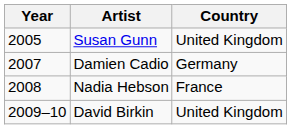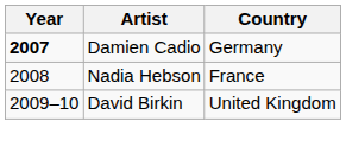 <table class="wikitable">
 <tr>
 <th>Year</th>
 <th>Artist</th>
 <th>Country</th>
 </tr>
 <tr>
-<td>2005</td>
-<td><a href='#'>Susan Gunn</a></td>
-<td>United Kingdom</td>
-</tr>
-<tr>
-<td>2007</td>
+<td><strong>2007</strong></td>
 <td>Damien Cadio</td>
 <td>Germany</td>
 </tr>
 <tr>
 <td>2008</td>
 <td>Nadia Hebson</td>
 <td>France</td>
 </tr>
 <tr>
 <td>2009–10</td>
 <td>David Birkin</td>
 <td>United Kingdom</td>
 </tr>
 </table>
